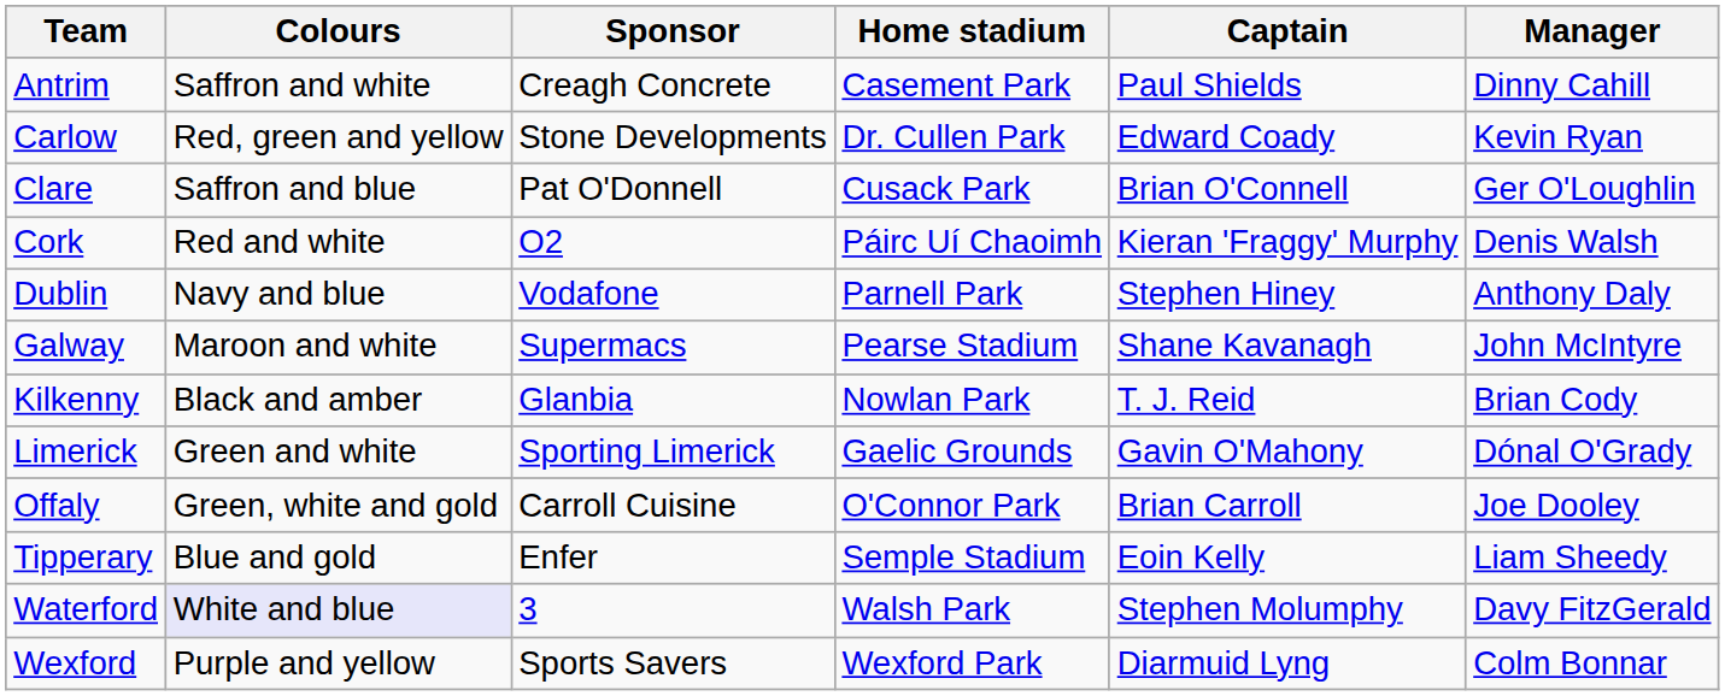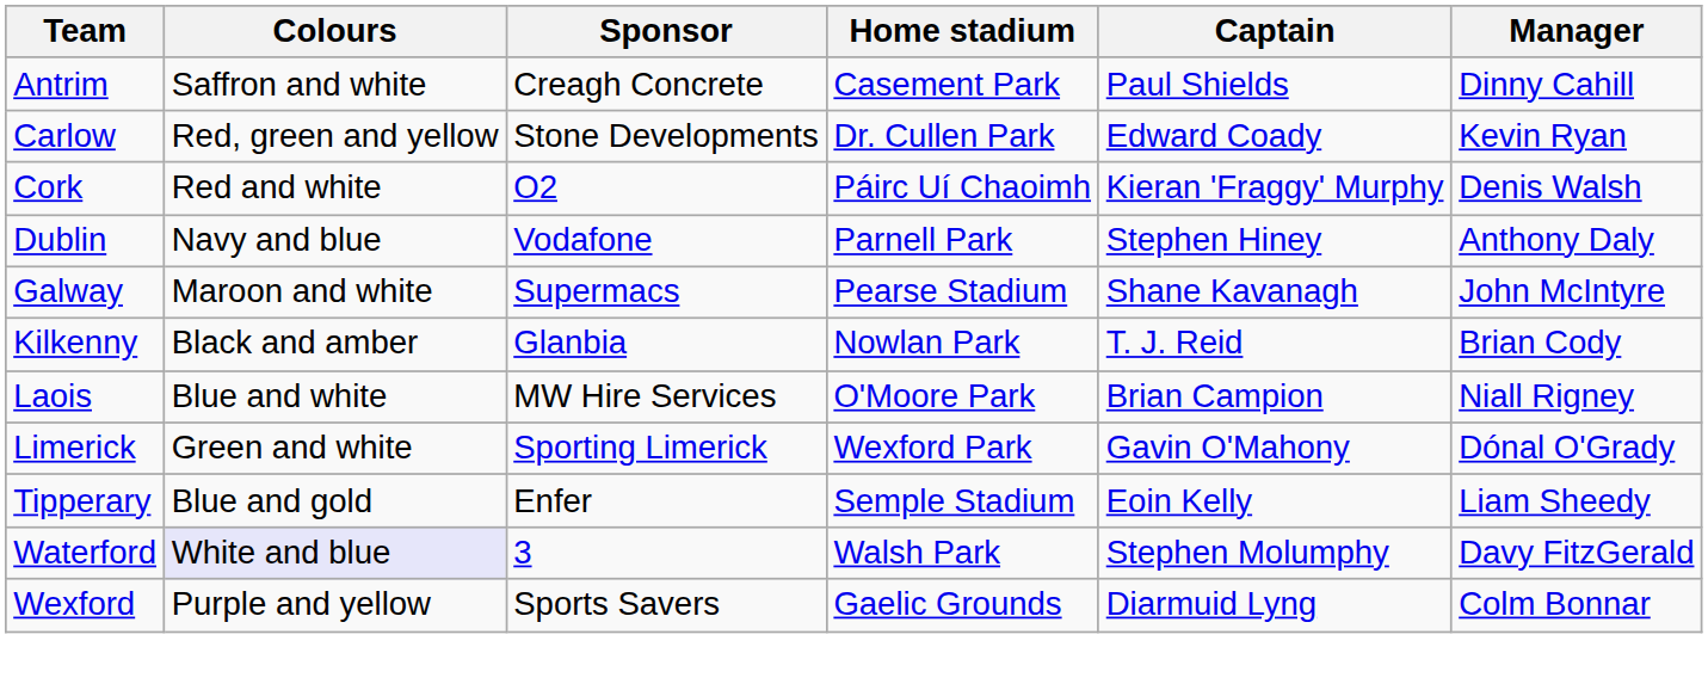 <table class="wikitable">
 <tr>
 <th rowspan="2">Team</th>
 <th rowspan="2">Colours</th>
 <th rowspan="2">Sponsor</th>
 <th rowspan="2">Home stadium</th>
 <th rowspan="2">Captain</th>
 <th rowspan="2">Manager</th>
 </tr>
 <tr>
 </tr>
 <tr>
 <td><a href='#'>Antrim</a></td>
 <td>Saffron and white</td>
 <td>Creagh Concrete</td>
 <td><a href='#'>Casement Park</a></td>
 <td><a href='#'>Paul Shields</a></td>
 <td><a href='#'>Dinny Cahill</a></td>
 </tr>
 <tr>
 <td><a href='#'>Carlow</a></td>
 <td>Red, green and yellow</td>
 <td>Stone Developments</td>
 <td><a href='#'>Dr. Cullen Park</a></td>
 <td><a href='#'>Edward Coady</a></td>
 <td><a href='#'>Kevin Ryan</a></td>
-</tr>
-<tr>
-<td><a href='#'>Clare</a></td>
-<td>Saffron and blue</td>
-<td>Pat O'Donnell</td>
-<td><a href='#'>Cusack Park</a></td>
-<td><a href='#'>Brian O'Connell</a></td>
-<td><a href='#'>Ger O'Loughlin</a></td>
 </tr>
 <tr>
 <td><a href='#'>Cork</a></td>
 <td>Red and white</td>
 <td><a href='#'>O2</a></td>
 <td><a href='#'>Páirc Uí Chaoimh</a></td>
 <td><a href='#'>Kieran 'Fraggy' Murphy</a></td>
 <td><a href='#'>Denis Walsh</a></td>
 </tr>
 <tr>
 <td><a href='#'>Dublin</a></td>
 <td>Navy and blue</td>
 <td><a href='#'>Vodafone</a></td>
 <td><a href='#'>Parnell Park</a></td>
 <td><a href='#'>Stephen Hiney</a></td>
 <td><a href='#'>Anthony Daly</a></td>
 </tr>
 <tr>
 <td><a href='#'>Galway</a></td>
 <td>Maroon and white</td>
 <td><a href='#'>Supermacs</a></td>
 <td><a href='#'>Pearse Stadium</a></td>
 <td><a href='#'>Shane Kavanagh</a></td>
 <td><a href='#'>John McIntyre</a></td>
 </tr>
 <tr>
 <td><a href='#'>Kilkenny</a></td>
 <td>Black and amber</td>
 <td><a href='#'>Glanbia</a></td>
 <td><a href='#'>Nowlan Park</a></td>
 <td><a href='#'>T. J. Reid</a></td>
 <td><a href='#'>Brian Cody</a></td>
 </tr>
 <tr>
+<td><a href='#'>Laois</a></td>
+<td>Blue and white</td>
+<td>MW Hire Services</td>
+<td><a href='#'>O'Moore Park</a></td>
+<td><a href='#'>Brian Campion</a></td>
+<td><a href='#'>Niall Rigney</a></td>
+</tr>
+<tr>
 <td><a href='#'>Limerick</a></td>
 <td>Green and white</td>
 <td><a href='#'>Sporting Limerick</a></td>
-<td><a href='#'>Gaelic Grounds</a></td>
+<td><a href='#'>Wexford Park</a></td>
 <td><a href='#'>Gavin O'Mahony</a></td>
 <td><a href='#'>Dónal O'Grady</a></td>
-</tr>
-<tr>
-<td><a href='#'>Offaly</a></td>
-<td>Green, white and gold</td>
-<td>Carroll Cuisine</td>
-<td><a href='#'>O'Connor Park</a></td>
-<td><a href='#'>Brian Carroll</a></td>
-<td><a href='#'>Joe Dooley</a></td>
 </tr>
 <tr>
 <td><a href='#'>Tipperary</a></td>
 <td>Blue and gold</td>
 <td>Enfer</td>
 <td><a href='#'>Semple Stadium</a></td>
 <td><a href='#'>Eoin Kelly</a></td>
 <td><a href='#'>Liam Sheedy</a></td>
 </tr>
 <tr>
 <td><a href='#'>Waterford</a></td>
 <td style="background: lavender;">White and blue</td>
 <td><a href='#'>3</a></td>
 <td><a href='#'>Walsh Park</a></td>
 <td><a href='#'>Stephen Molumphy</a></td>
 <td><a href='#'>Davy FitzGerald</a></td>
 </tr>
 <tr>
 <td><a href='#'>Wexford</a></td>
 <td>Purple and yellow</td>
 <td>Sports Savers</td>
-<td><a href='#'>Wexford Park</a></td>
+<td><a href='#'>Gaelic Grounds</a></td>
 <td><a href='#'>Diarmuid Lyng</a></td>
 <td><a href='#'>Colm Bonnar</a></td>
 </tr>
 </table>
